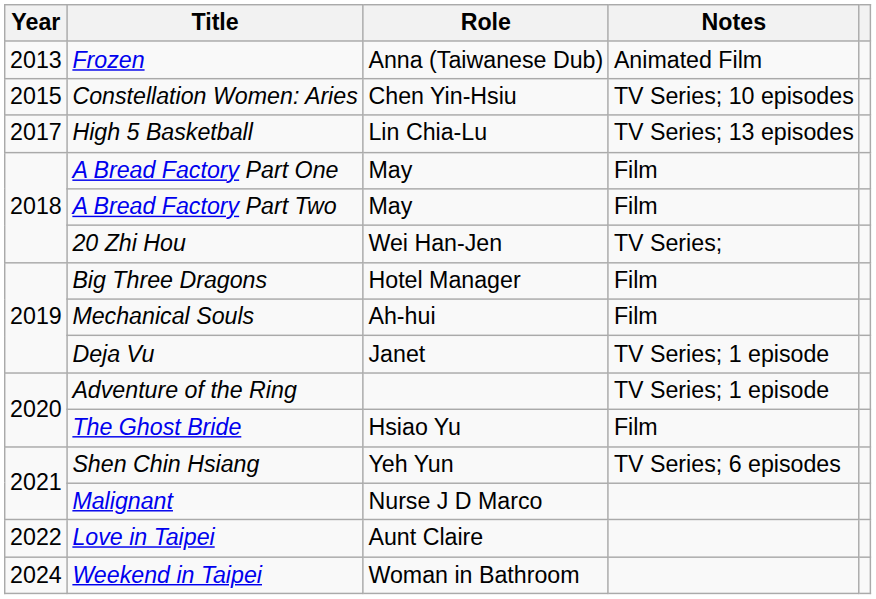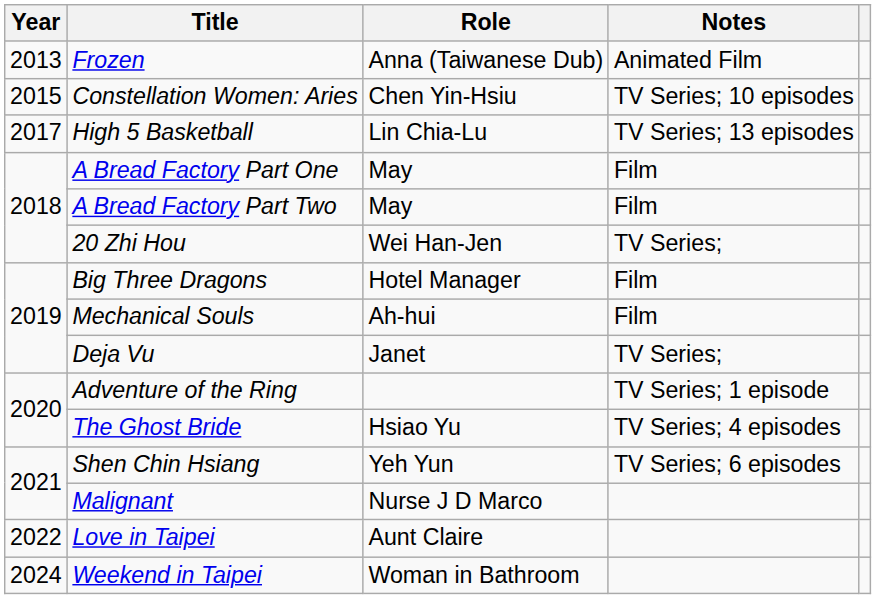 <table class="wikitable sortable">
 <tr>
 <th>Year</th>
 <th>Title</th>
 <th>Role</th>
 <th class="unsortable">Notes</th>
 <th class="unsortable"></th>
 </tr>
 <tr>
 <td>2013</td>
 <td><em><a href='#'>Frozen</a></em></td>
 <td>Anna (Taiwanese Dub)</td>
 <td>Animated Film</td>
 <td></td>
 </tr>
 <tr>
 <td>2015</td>
 <td><em>Constellation Women: Aries</em></td>
 <td>Chen Yin-Hsiu</td>
 <td>TV Series; 10 episodes</td>
 <td></td>
 </tr>
 <tr>
 <td>2017</td>
 <td><em>High 5 Basketball</em></td>
 <td>Lin Chia-Lu</td>
 <td>TV Series; 13 episodes</td>
 <td></td>
 </tr>
 <tr>
 <td rowspan="3">2018</td>
 <td><em><a href='#'>A Bread Factory</a> Part One</em></td>
 <td>May</td>
 <td>Film</td>
 <td></td>
 </tr>
 <tr>
 <td><em><a href='#'>A Bread Factory</a> Part Two</em></td>
 <td>May</td>
 <td>Film</td>
 <td></td>
 </tr>
 <tr>
 <td><em>20 Zhi Hou</em></td>
 <td>Wei Han-Jen</td>
 <td>TV Series;</td>
 <td></td>
 </tr>
 <tr>
 <td rowspan="3">2019</td>
 <td><em>Big Three Dragons</em></td>
 <td>Hotel Manager</td>
 <td>Film</td>
 <td></td>
 </tr>
 <tr>
 <td><em>Mechanical Souls</em></td>
 <td>Ah-hui</td>
 <td>Film</td>
 <td></td>
 </tr>
 <tr>
 <td><em>Deja Vu</em></td>
 <td>Janet</td>
-<td>TV Series; 1 episode</td>
+<td>TV Series;</td>
 <td></td>
 </tr>
 <tr>
 <td rowspan="2">2020</td>
 <td><em>Adventure of the Ring</em></td>
 <td></td>
 <td>TV Series; 1 episode</td>
 <td></td>
 </tr>
 <tr>
 <td><em><a href='#'>The Ghost Bride</a></em></td>
 <td>Hsiao Yu</td>
-<td>Film</td>
+<td>TV Series; 4 episodes</td>
 <td></td>
 </tr>
 <tr>
 <td rowspan="2">2021</td>
 <td><em>Shen Chin Hsiang</em></td>
 <td>Yeh Yun</td>
 <td>TV Series; 6 episodes</td>
 <td></td>
 </tr>
 <tr>
 <td><em><a href='#'>Malignant</a></em></td>
 <td>Nurse J D Marco</td>
 <td></td>
 <td></td>
 </tr>
 <tr>
 <td>2022</td>
 <td><em><a href='#'>Love in Taipei</a></em></td>
 <td>Aunt Claire</td>
 <td></td>
 <td></td>
 </tr>
 <tr>
 <td>2024</td>
 <td><em><a href='#'>Weekend in Taipei</a></em></td>
 <td>Woman in Bathroom</td>
 <td></td>
 </tr>
 </table>
